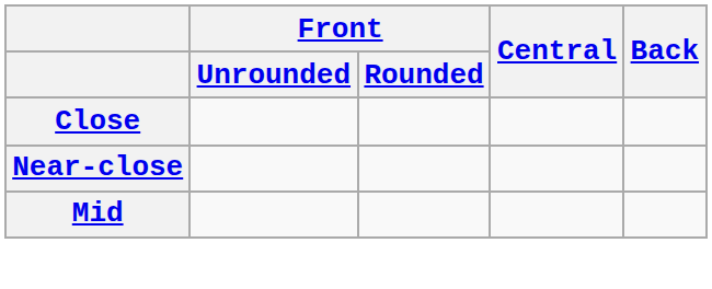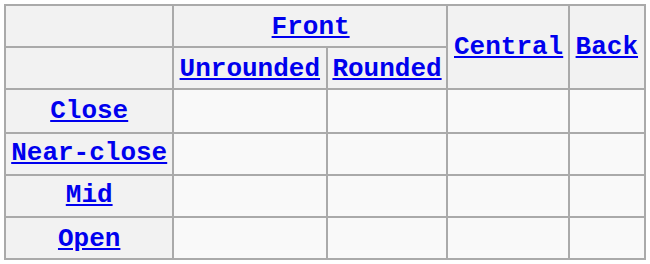 <table class=wikitable style=text-align:center>
 <tr>
 <th></th>
 <th colspan=2><a href='#'>Front</a></th>
 <th rowspan=2><a href='#'>Central</a></th>
 <th rowspan=2><a href='#'>Back</a></th>
 </tr>
 <tr>
 <th></th>
 <th><a href='#'>Unrounded</a></th>
 <th><a href='#'>Rounded</a></th>
 </tr>
 <tr>
 <th><a href='#'>Close</a></th>
 <td></td>
 <td></td>
 <td></td>
 <td></td>
 </tr>
 <tr>
 <th><a href='#'>Near-close</a></th>
 <td></td>
 <td></td>
 <td></td>
 <td></td>
 </tr>
 <tr>
 <th><a href='#'>Mid</a></th>
 <td></td>
 <td></td>
 <td></td>
 <td></td>
 </tr>
+<tr>
+<th><a href='#'>Open</a></th>
+<td></td>
+<td></td>
+<td></td>
+<td></td>
+</tr>
 </table>
